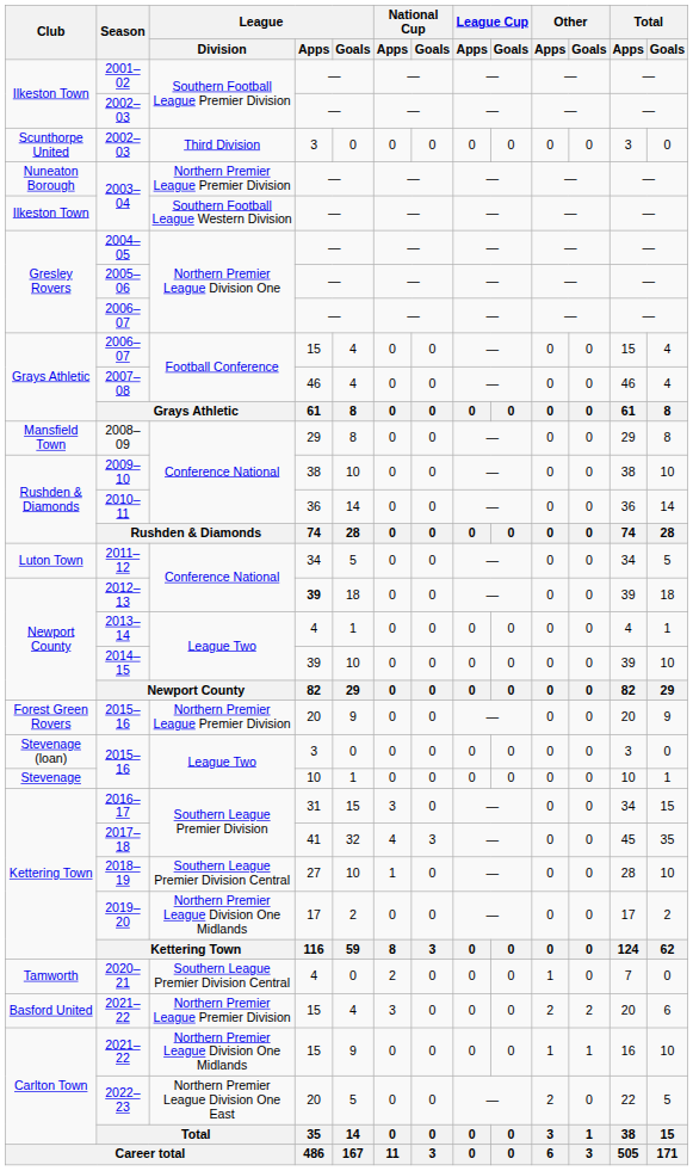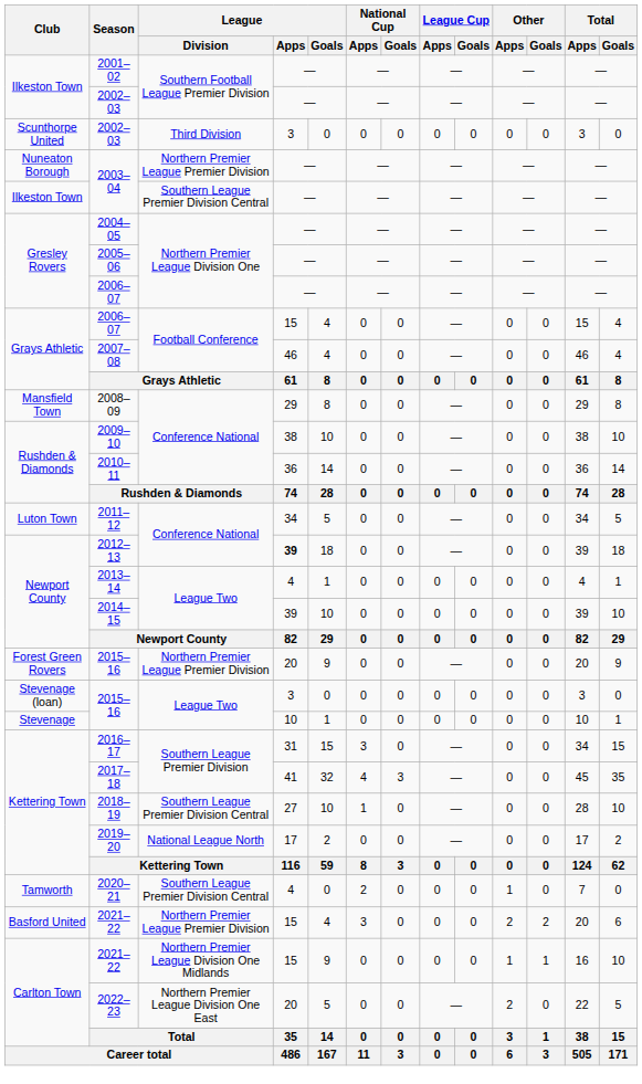 <table class="wikitable" style="text-align:center">
 <tr>
 <th rowspan="2">Club</th>
 <th rowspan="2">Season</th>
 <th colspan="3">League</th>
 <th colspan="2">National Cup</th>
 <th colspan="2"><a href='#'>League Cup</a></th>
 <th colspan="2">Other</th>
 <th colspan="2">Total</th>
 </tr>
 <tr>
 <th>Division</th>
 <th>Apps</th>
 <th>Goals</th>
 <th>Apps</th>
 <th>Goals</th>
 <th>Apps</th>
 <th>Goals</th>
 <th>Apps</th>
 <th>Goals</th>
 <th>Apps</th>
 <th>Goals</th>
 </tr>
 <tr>
 <td rowspan="2"><a href='#'>Ilkeston Town</a></td>
 <td><a href='#'>2001–02</a></td>
 <td rowspan="2"><a href='#'>Southern Football League</a> Premier Division</td>
 <td colspan="2">—</td>
 <td colspan="2">—</td>
 <td colspan="2">—</td>
 <td colspan="2">—</td>
 <td colspan="2">—</td>
 </tr>
 <tr>
 <td><a href='#'>2002–03</a></td>
 <td colspan="2">—</td>
 <td colspan="2">—</td>
 <td colspan="2">—</td>
 <td colspan="2">—</td>
 <td colspan="2">—</td>
 </tr>
 <tr>
 <td><a href='#'>Scunthorpe United</a></td>
 <td><a href='#'>2002–03</a></td>
 <td><a href='#'>Third Division</a></td>
 <td>3</td>
 <td>0</td>
 <td>0</td>
 <td>0</td>
 <td>0</td>
 <td>0</td>
 <td>0</td>
 <td>0</td>
 <td>3</td>
 <td>0</td>
 </tr>
 <tr>
 <td><a href='#'>Nuneaton Borough</a></td>
 <td rowspan="2"><a href='#'>2003–04</a></td>
 <td><a href='#'>Northern Premier League</a> Premier Division</td>
 <td colspan="2">—</td>
 <td colspan="2">—</td>
 <td colspan="2">—</td>
 <td colspan="2">—</td>
 <td colspan="2">—</td>
 </tr>
 <tr>
 <td><a href='#'>Ilkeston Town</a></td>
-<td><a href='#'>Southern Football League</a> Western Division</td>
+<td><a href='#'>Southern League</a> Premier Division Central</td>
 <td colspan="2">—</td>
 <td colspan="2">—</td>
 <td colspan="2">—</td>
 <td colspan="2">—</td>
 <td colspan="2">—</td>
 </tr>
 <tr>
 <td rowspan="3"><a href='#'>Gresley Rovers</a></td>
 <td><a href='#'>2004–05</a></td>
 <td rowspan="3"><a href='#'>Northern Premier League</a> Division One</td>
 <td colspan="2">—</td>
 <td colspan="2">—</td>
 <td colspan="2">—</td>
 <td colspan="2">—</td>
 <td colspan="2">—</td>
 </tr>
 <tr>
 <td><a href='#'>2005–06</a></td>
 <td colspan="2">—</td>
 <td colspan="2">—</td>
 <td colspan="2">—</td>
 <td colspan="2">—</td>
 <td colspan="2">—</td>
 </tr>
 <tr>
 <td><a href='#'>2006–07</a></td>
 <td colspan="2">—</td>
 <td colspan="2">—</td>
 <td colspan="2">—</td>
 <td colspan="2">—</td>
 <td colspan="2">—</td>
 </tr>
 <tr>
 <td rowspan="3"><a href='#'>Grays Athletic</a></td>
 <td><a href='#'>2006–07</a></td>
 <td rowspan="2"><a href='#'>Football Conference</a></td>
 <td>15</td>
 <td>4</td>
 <td>0</td>
 <td>0</td>
 <td colspan="2">—</td>
 <td>0</td>
 <td>0</td>
 <td>15</td>
 <td>4</td>
 </tr>
 <tr>
 <td><a href='#'>2007–08</a></td>
 <td>46</td>
 <td>4</td>
 <td>0</td>
 <td>0</td>
 <td colspan="2">—</td>
 <td>0</td>
 <td>0</td>
 <td>46</td>
 <td>4</td>
 </tr>
 <tr>
 <th colspan="2">Grays Athletic</th>
 <th>61</th>
 <th>8</th>
 <th>0</th>
 <th>0</th>
 <th>0</th>
 <th>0</th>
 <th>0</th>
 <th>0</th>
 <th>61</th>
 <th>8</th>
 </tr>
 <tr>
 <td><a href='#'>Mansfield Town</a></td>
 <td>2008–09</td>
 <td rowspan="3"><a href='#'>Conference National</a></td>
 <td>29</td>
 <td>8</td>
 <td>0</td>
 <td>0</td>
 <td colspan="2">—</td>
 <td>0</td>
 <td>0</td>
 <td>29</td>
 <td>8</td>
 </tr>
 <tr>
 <td rowspan="3"><a href='#'>Rushden & Diamonds</a></td>
 <td><a href='#'>2009–10</a></td>
 <td>38</td>
 <td>10</td>
 <td>0</td>
 <td>0</td>
 <td colspan="2">—</td>
 <td>0</td>
 <td>0</td>
 <td>38</td>
 <td>10</td>
 </tr>
 <tr>
 <td><a href='#'>2010–11</a></td>
 <td>36</td>
 <td>14</td>
 <td>0</td>
 <td>0</td>
 <td colspan="2">—</td>
 <td>0</td>
 <td>0</td>
 <td>36</td>
 <td>14</td>
 </tr>
 <tr>
 <th colspan="2">Rushden & Diamonds</th>
 <th>74</th>
 <th>28</th>
 <th>0</th>
 <th>0</th>
 <th>0</th>
 <th>0</th>
 <th>0</th>
 <th>0</th>
 <th>74</th>
 <th>28</th>
 </tr>
 <tr>
 <td><a href='#'>Luton Town</a></td>
 <td><a href='#'>2011–12</a></td>
 <td rowspan="2"><a href='#'>Conference National</a></td>
 <td>34</td>
 <td>5</td>
 <td>0</td>
 <td>0</td>
 <td colspan="2">—</td>
 <td>0</td>
 <td>0</td>
 <td>34</td>
 <td>5</td>
 </tr>
 <tr>
 <td rowspan="4"><a href='#'>Newport County</a></td>
 <td><a href='#'>2012–13</a></td>
 <td><strong>39</strong></td>
 <td>18</td>
 <td>0</td>
 <td>0</td>
 <td colspan="2">—</td>
 <td>0</td>
 <td>0</td>
 <td>39</td>
 <td>18</td>
 </tr>
 <tr>
 <td><a href='#'>2013–14</a></td>
 <td rowspan="2"><a href='#'>League Two</a></td>
 <td>4</td>
 <td>1</td>
 <td>0</td>
 <td>0</td>
 <td>0</td>
 <td>0</td>
 <td>0</td>
 <td>0</td>
 <td>4</td>
 <td>1</td>
 </tr>
 <tr>
 <td><a href='#'>2014–15</a></td>
 <td>39</td>
 <td>10</td>
 <td>0</td>
 <td>0</td>
 <td>0</td>
 <td>0</td>
 <td>0</td>
 <td>0</td>
 <td>39</td>
 <td>10</td>
 </tr>
 <tr>
 <th colspan="2">Newport County</th>
 <th>82</th>
 <th>29</th>
 <th>0</th>
 <th>0</th>
 <th>0</th>
 <th>0</th>
 <th>0</th>
 <th>0</th>
 <th>82</th>
 <th>29</th>
 </tr>
 <tr>
 <td><a href='#'>Forest Green Rovers</a></td>
 <td><a href='#'>2015–16</a></td>
 <td><a href='#'>Northern Premier League</a> Premier Division</td>
 <td>20</td>
 <td>9</td>
 <td>0</td>
 <td>0</td>
 <td colspan="2">—</td>
 <td>0</td>
 <td>0</td>
 <td>20</td>
 <td>9</td>
 </tr>
 <tr>
 <td><a href='#'>Stevenage</a> (loan)</td>
 <td rowspan="2"><a href='#'>2015–16</a></td>
 <td rowspan="2"><a href='#'>League Two</a></td>
 <td>3</td>
 <td>0</td>
 <td>0</td>
 <td>0</td>
 <td>0</td>
 <td>0</td>
 <td>0</td>
 <td>0</td>
 <td>3</td>
 <td>0</td>
 </tr>
 <tr>
 <td><a href='#'>Stevenage</a></td>
 <td>10</td>
 <td>1</td>
 <td>0</td>
 <td>0</td>
 <td>0</td>
 <td>0</td>
 <td>0</td>
 <td>0</td>
 <td>10</td>
 <td>1</td>
 </tr>
 <tr>
 <td rowspan="5"><a href='#'>Kettering Town</a></td>
 <td><a href='#'>2016–17</a></td>
 <td rowspan="2"><a href='#'>Southern League</a> Premier Division</td>
 <td>31</td>
 <td>15</td>
 <td>3</td>
 <td>0</td>
 <td colspan="2">—</td>
 <td>0</td>
 <td>0</td>
 <td>34</td>
 <td>15</td>
 </tr>
 <tr>
 <td><a href='#'>2017–18</a></td>
 <td>41</td>
 <td>32</td>
 <td>4</td>
 <td>3</td>
 <td colspan="2">—</td>
 <td>0</td>
 <td>0</td>
 <td>45</td>
 <td>35</td>
 </tr>
 <tr>
 <td><a href='#'>2018–19</a></td>
 <td><a href='#'>Southern League</a> Premier Division Central</td>
 <td>27</td>
 <td>10</td>
 <td>1</td>
 <td>0</td>
 <td colspan="2">—</td>
 <td>0</td>
 <td>0</td>
 <td>28</td>
 <td>10</td>
 </tr>
 <tr>
 <td><a href='#'>2019–20</a></td>
-<td><a href='#'>Northern Premier League</a> Division One Midlands</td>
+<td><a href='#'>National League North</a></td>
 <td>17</td>
 <td>2</td>
 <td>0</td>
 <td>0</td>
 <td colspan="2">—</td>
 <td>0</td>
 <td>0</td>
 <td>17</td>
 <td>2</td>
 </tr>
 <tr>
 <th colspan="2">Kettering Town</th>
 <th>116</th>
 <th>59</th>
 <th>8</th>
 <th>3</th>
 <th>0</th>
 <th>0</th>
 <th>0</th>
 <th>0</th>
 <th>124</th>
 <th>62</th>
 </tr>
 <tr>
 <td><a href='#'>Tamworth</a></td>
 <td><a href='#'>2020–21</a></td>
 <td><a href='#'>Southern League</a> Premier Division Central</td>
 <td>4</td>
 <td>0</td>
 <td>2</td>
 <td>0</td>
 <td>0</td>
 <td>0</td>
 <td>1</td>
 <td>0</td>
 <td>7</td>
 <td>0</td>
 </tr>
 <tr>
 <td><a href='#'>Basford United</a></td>
 <td><a href='#'>2021–22</a></td>
 <td><a href='#'>Northern Premier League</a> Premier Division</td>
 <td>15</td>
 <td>4</td>
 <td>3</td>
 <td>0</td>
 <td>0</td>
 <td>0</td>
 <td>2</td>
 <td>2</td>
 <td>20</td>
 <td>6</td>
 </tr>
 <tr>
 <td rowspan="3"><a href='#'>Carlton Town</a></td>
 <td><a href='#'>2021–22</a></td>
 <td><a href='#'>Northern Premier League</a> Division One Midlands</td>
 <td>15</td>
 <td>9</td>
 <td>0</td>
 <td>0</td>
 <td>0</td>
 <td>0</td>
 <td>1</td>
 <td>1</td>
 <td>16</td>
 <td>10</td>
 </tr>
 <tr>
 <td><a href='#'>2022–23</a></td>
 <td>Northern Premier League Division One East</td>
 <td>20</td>
 <td>5</td>
 <td>0</td>
 <td>0</td>
 <td colspan="2">—</td>
 <td>2</td>
 <td>0</td>
 <td>22</td>
 <td>5</td>
 </tr>
 <tr>
 <th colspan="2">Total</th>
 <th>35</th>
 <th>14</th>
 <th>0</th>
 <th>0</th>
 <th>0</th>
 <th>0</th>
 <th>3</th>
 <th>1</th>
 <th>38</th>
 <th>15</th>
 </tr>
 <tr>
 <th colspan="3">Career total</th>
 <th>486</th>
 <th>167</th>
 <th>11</th>
 <th>3</th>
 <th>0</th>
 <th>0</th>
 <th>6</th>
 <th>3</th>
 <th>505</th>
 <th>171</th>
 </tr>
 </table>
